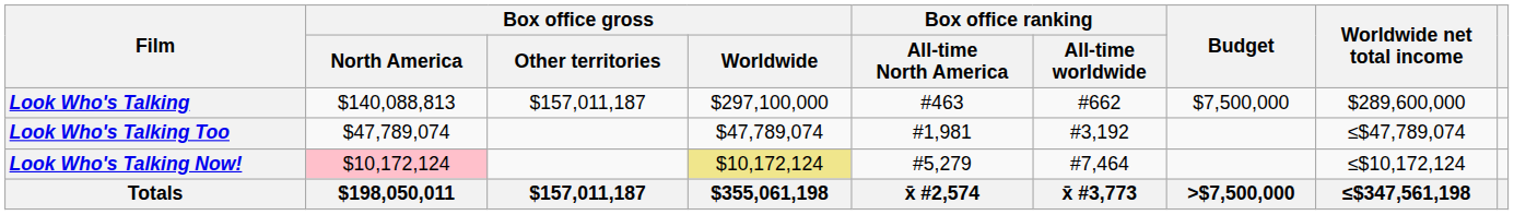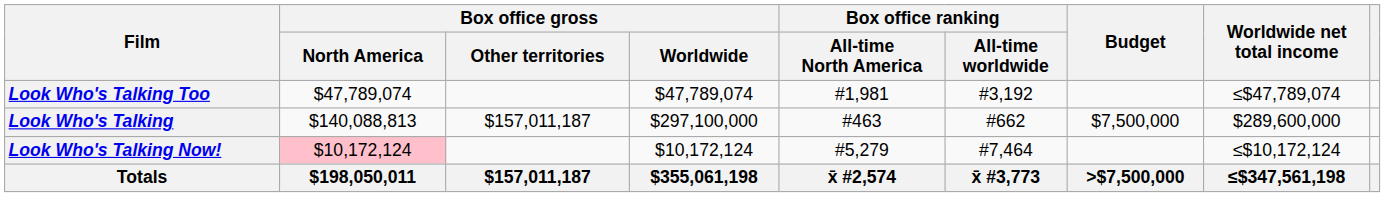 <table class="wikitable sortable" width=99% border="1" style="text-align: center;">
 <tr>
 <th rowspan="2" style="width:20%;">Film</th>
 <th colspan="3">Box office gross</th>
 <th colspan="2">Box office ranking</th>
 <th rowspan="2">Budget</th>
 <th rowspan="2">Worldwide net<br>total income</th>
 <th rowspan="2"></th>
 </tr>
 <tr>
 <th>North America</th>
 <th>Other territories</th>
 <th>Worldwide</th>
 <th>All-time <br>North America</th>
 <th>All-time <br>worldwide</th>
 </tr>
 <tr>
+<th style="text-align: left;"><em><a href='#'>Look Who's Talking Too</a></em></th>
+<td>$47,789,074</td>
+<td></td>
+<td>$47,789,074</td>
+<td>#1,981</td>
+<td>#3,192</td>
+<td></td>
+<td>≤$47,789,074</td>
+<td></td>
+</tr>
+<tr>
 <th style="text-align: left;"><em><a href='#'>Look Who's Talking</a></em></th>
 <td>$140,088,813</td>
 <td>$157,011,187</td>
 <td>$297,100,000</td>
 <td>#463</td>
 <td>#662</td>
 <td>$7,500,000</td>
 <td>$289,600,000</td>
 <td></td>
 </tr>
 <tr>
-<th style="text-align: left;"><em><a href='#'>Look Who's Talking Too</a></em></th>
-<td>$47,789,074</td>
-<td></td>
-<td>$47,789,074</td>
-<td>#1,981</td>
-<td>#3,192</td>
-<td></td>
-<td>≤$47,789,074</td>
-<td></td>
-</tr>
-<tr>
 <th style="text-align: left;"><em><a href='#'>Look Who's Talking Now!</a></em></th>
 <td style="background: pink;">$10,172,124</td>
 <td></td>
-<td style="background: khaki;">$10,172,124</td>
+<td>$10,172,124</td>
 <td>#5,279</td>
 <td>#7,464</td>
 <td></td>
 <td>≤$10,172,124</td>
 <td></td>
 </tr>
 <tr>
 <th>Totals</th>
 <th>$198,050,011</th>
 <th>$157,011,187</th>
 <th>$355,061,198</th>
 <th>x̄ #2,574</th>
 <th>x̄ #3,773</th>
 <th>>$7,500,000</th>
 <th>≤$347,561,198</th>
 <th></th>
 </tr>
 </table>
